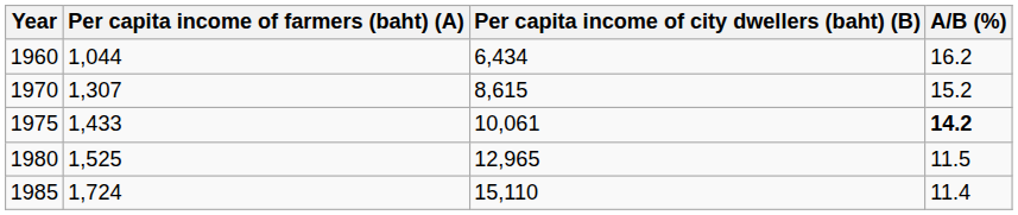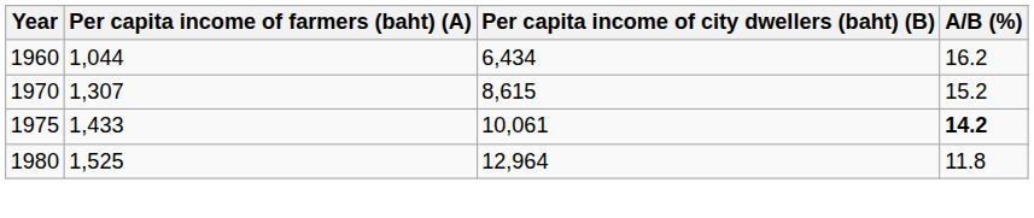 <table class="sortable wikitable">
 <tr>
 <th>Year</th>
 <th>Per capita income of farmers (baht) (A)</th>
 <th>Per capita income of city dwellers (baht) (B)</th>
 <th>A/B (%)</th>
 </tr>
 <tr>
 <td>1960</td>
 <td>1,044</td>
 <td>6,434</td>
 <td>16.2</td>
 </tr>
 <tr>
 <td>1970</td>
 <td>1,307</td>
 <td>8,615</td>
 <td>15.2</td>
 </tr>
 <tr>
 <td>1975</td>
 <td>1,433</td>
 <td>10,061</td>
 <td><strong>14.2</strong></td>
 </tr>
 <tr>
 <td>1980</td>
 <td>1,525</td>
-<td>12,965</td>
-<td>11.5</td>
-</tr>
-<tr>
-<td>1985</td>
-<td>1,724</td>
-<td>15,110</td>
-<td>11.4</td>
+<td>12,964</td>
+<td>11.8</td>
 </tr>
 </table>
